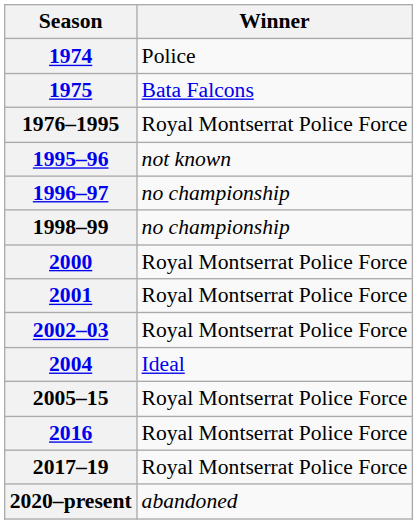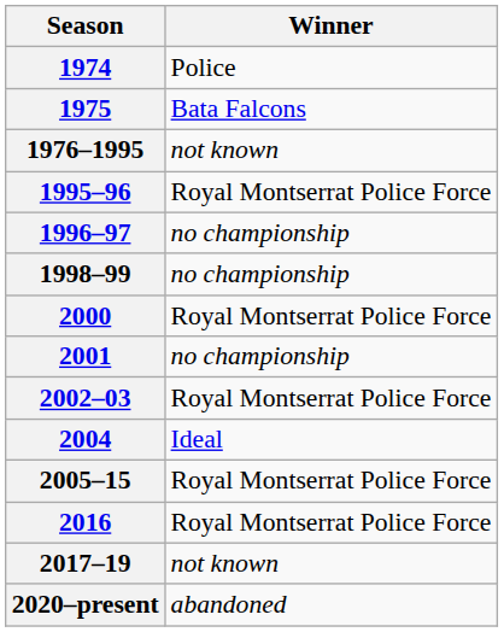 <table class="wikitable plainrowheaders sortable">
 <tr>
 <th scope=col>Season</th>
 <th scope=col>Winner</th>
 </tr>
 <tr>
 <th scope=row><a href='#'>1974</a></th>
 <td>Police</td>
 </tr>
 <tr>
 <th scope=row><a href='#'>1975</a></th>
 <td><a href='#'>Bata Falcons</a></td>
 </tr>
 <tr>
 <th scope=row>1976–1995</th>
-<td>Royal Montserrat Police Force</td>
+<td><em>not known</em></td>
 </tr>
 <tr>
 <th scope=row><a href='#'>1995–96</a></th>
-<td><em>not known</em></td>
+<td>Royal Montserrat Police Force</td>
 </tr>
 <tr>
 <th scope=row><a href='#'>1996–97</a></th>
 <td><em>no championship</em></td>
 </tr>
 <tr>
 <th scope=row>1998–99</th>
 <td><em>no championship</em></td>
 </tr>
 <tr>
 <th scope=row><a href='#'>2000</a></th>
 <td>Royal Montserrat Police Force</td>
 </tr>
 <tr>
 <th scope=row><a href='#'>2001</a></th>
-<td>Royal Montserrat Police Force</td>
+<td><em>no championship</em></td>
 </tr>
 <tr>
 <th scope=row><a href='#'>2002–03</a></th>
 <td>Royal Montserrat Police Force</td>
 </tr>
 <tr>
 <th scope=row><a href='#'>2004</a></th>
 <td><a href='#'>Ideal</a></td>
 </tr>
 <tr>
 <th scope=row>2005–15</th>
 <td>Royal Montserrat Police Force</td>
 </tr>
 <tr>
 <th scope=row><a href='#'>2016</a></th>
 <td>Royal Montserrat Police Force</td>
 </tr>
 <tr>
 <th scope=row>2017–19</th>
-<td>Royal Montserrat Police Force</td>
+<td><em>not known</em></td>
 </tr>
 <tr>
 <th scope="row">2020–present</th>
 <td><em>abandoned</em></td>
 </tr>
 </table>
